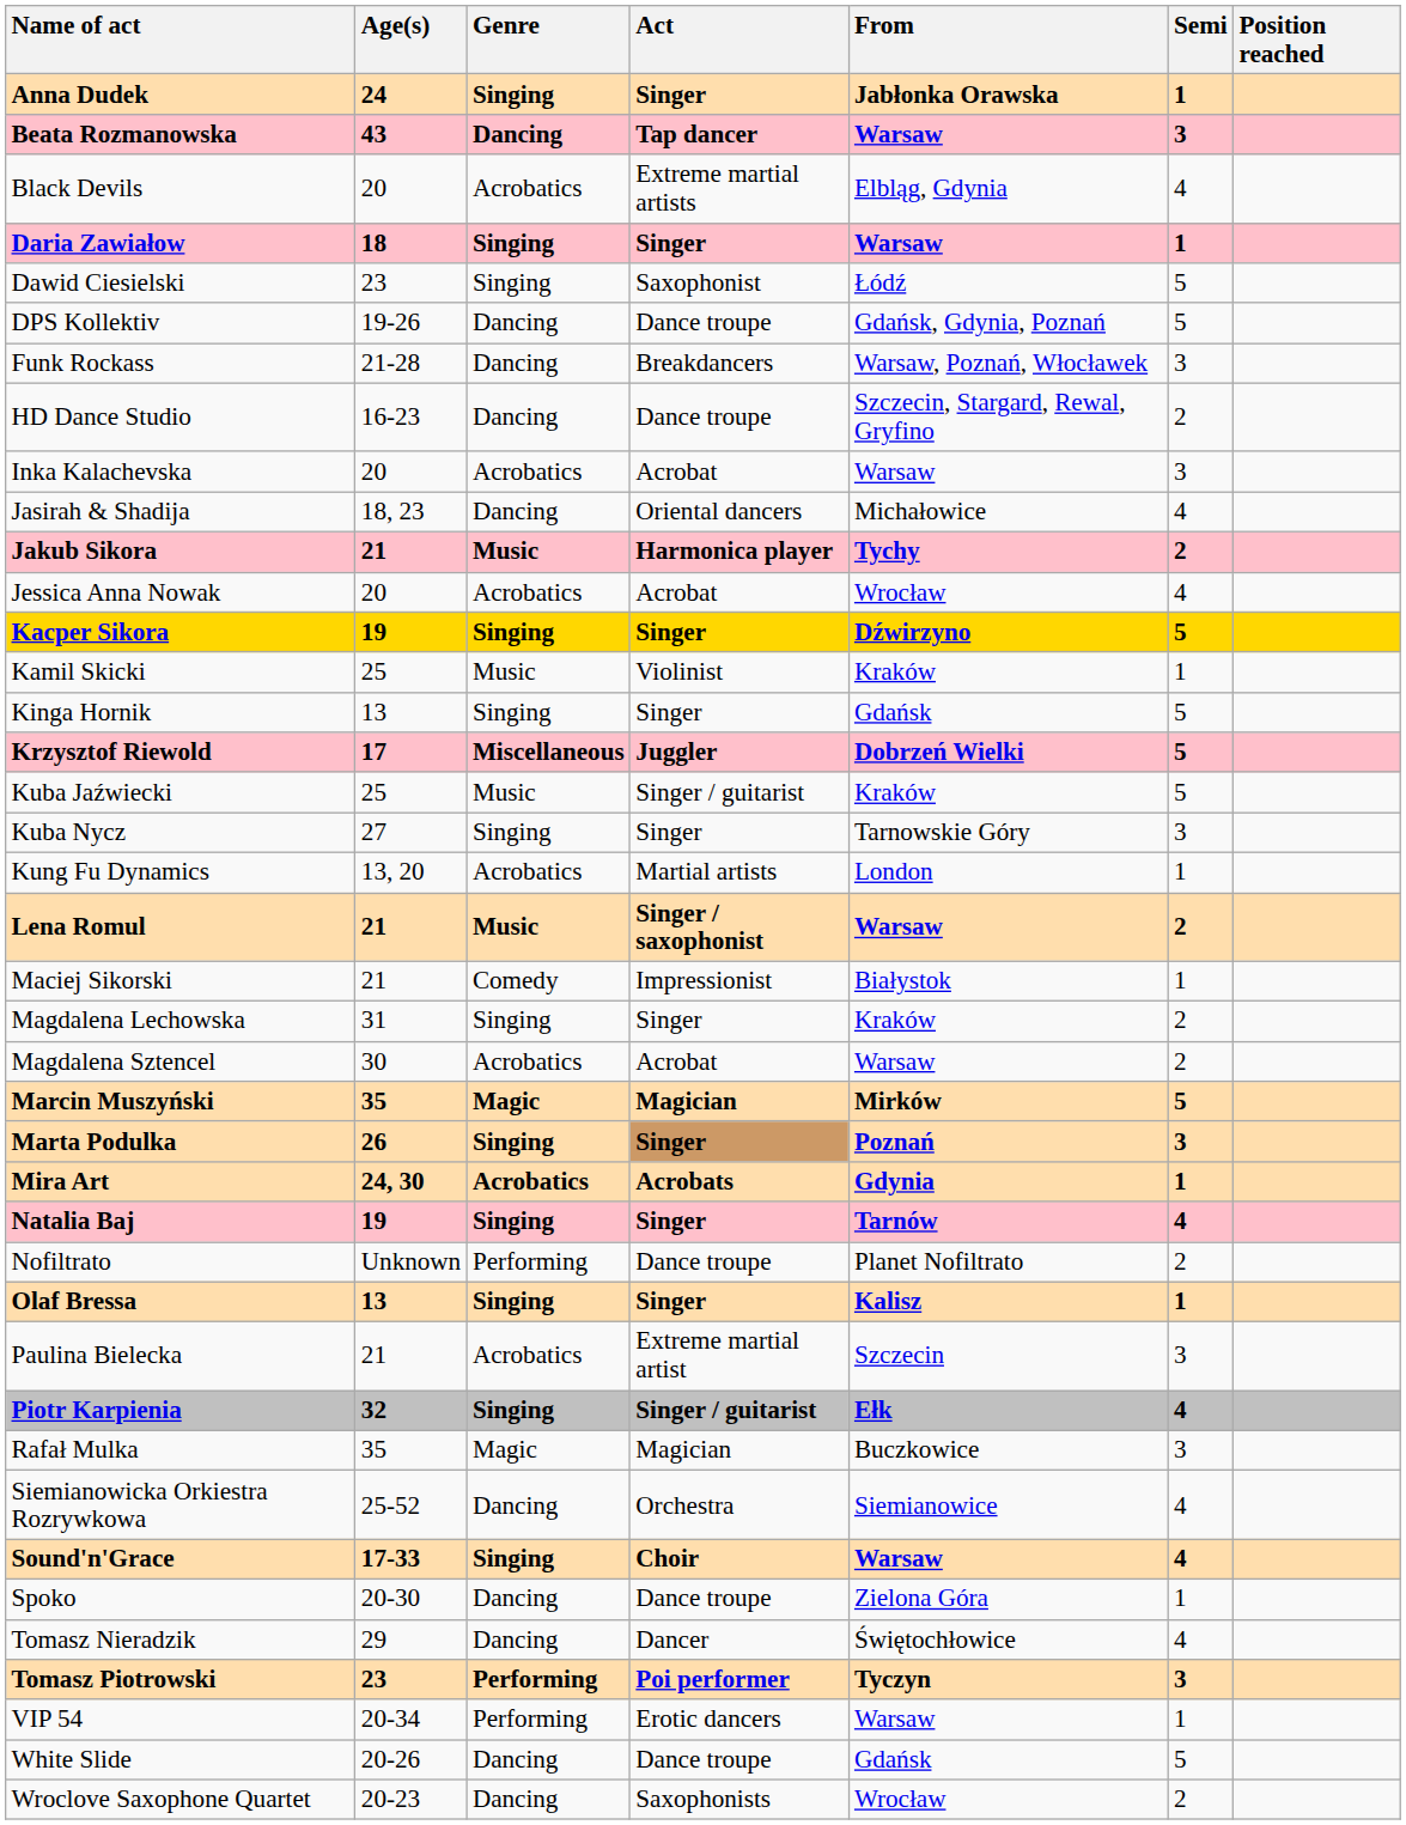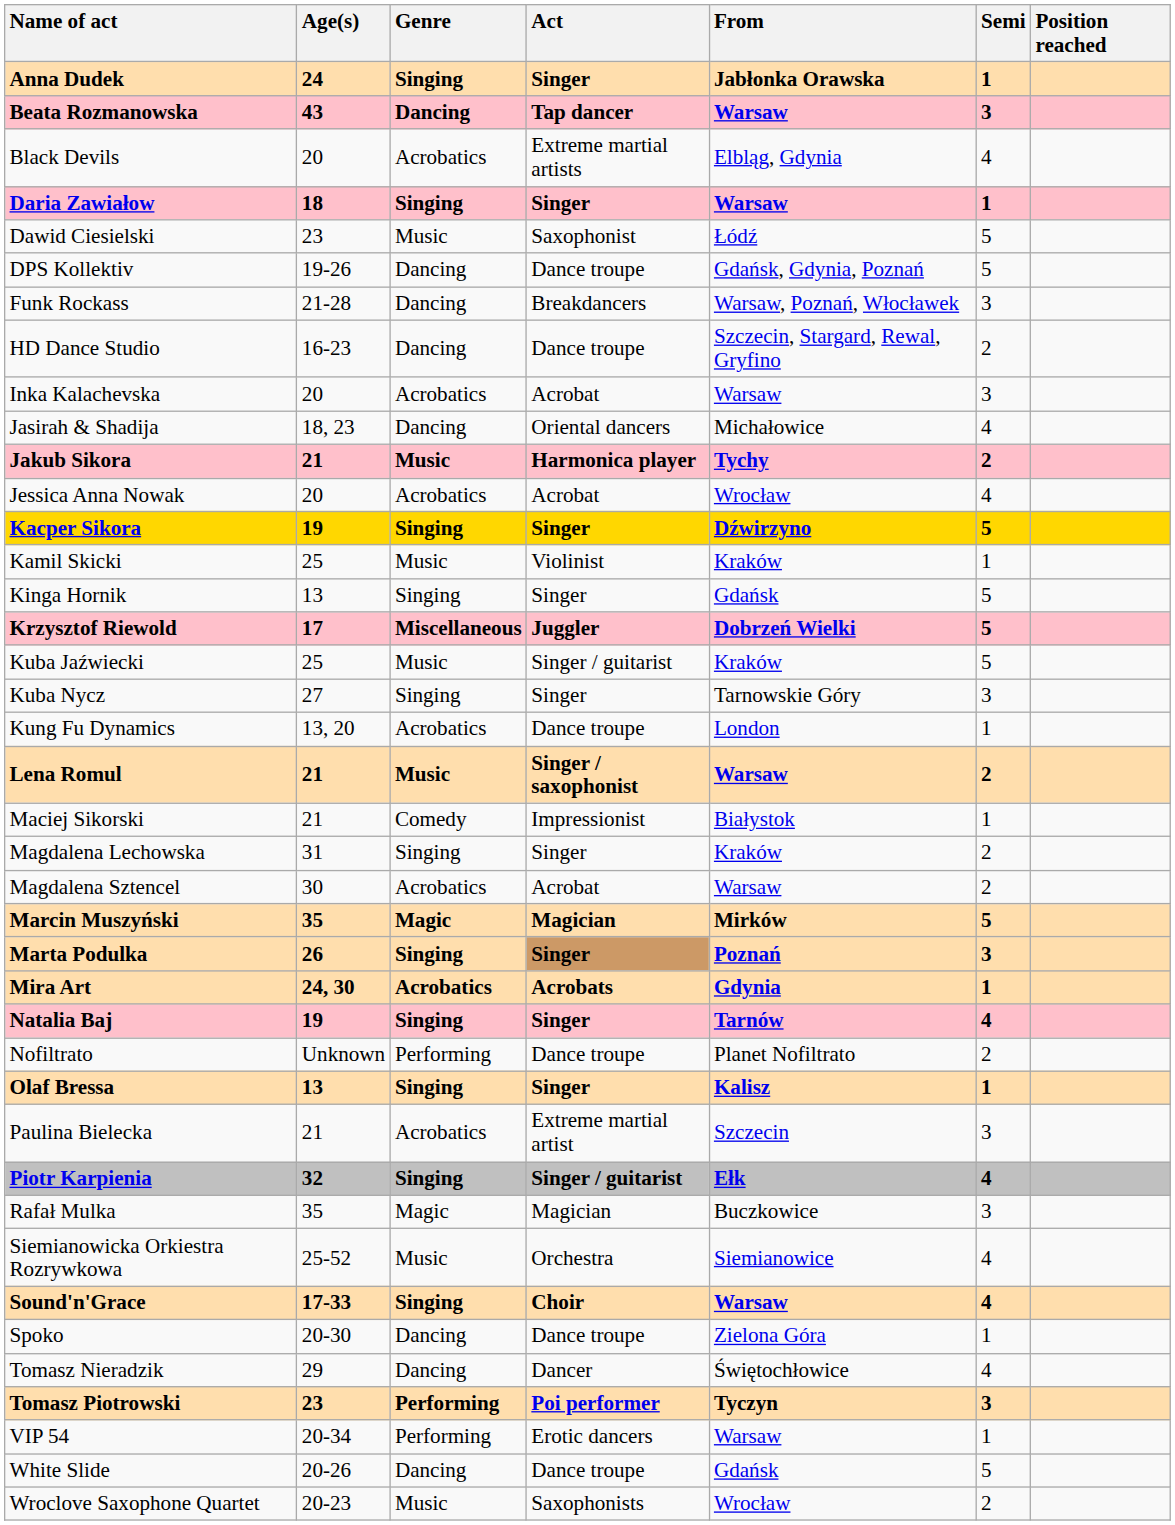 <table class="wikitable sortable" style="width:100%;">
 <tr valign="top">
 <th style="text-align:left">Name of act</th>
 <th style="text-align:left" style="width:5%;">Age(s)</th>
 <th style="text-align:left" style="width:5%;">Genre</th>
 <th style="text-align:left">Act</th>
 <th style="text-align:left">From</th>
 <th style="text-align:left" style="width:3%;">Semi</th>
 <th style="text-align:left">Position reached</th>
 </tr>
 <tr>
 <td style="background:NavajoWhite;"><strong>Anna Dudek</strong></td>
 <td style="background:NavajoWhite;"><strong>24</strong></td>
 <td style="background:NavajoWhite;"><strong>Singing</strong></td>
 <td style="background:NavajoWhite;"><strong>Singer</strong></td>
 <td style="background:NavajoWhite;"><strong>Jabłonka Orawska</strong></td>
 <td style="background:NavajoWhite;"><strong>1</strong></td>
 <td style="background:NavajoWhite;"><strong></strong></td>
 </tr>
 <tr>
 <td style="background:pink;"><strong>Beata Rozmanowska</strong></td>
 <td style="background:pink;"><strong>43</strong></td>
 <td style="background:pink;"><strong>Dancing</strong></td>
 <td style="background:pink;"><strong>Tap dancer</strong></td>
 <td style="background:pink;"><strong><a href='#'>Warsaw</a></strong></td>
 <td style="background:pink;"><strong>3</strong></td>
 <td style="background:pink;"><strong></strong></td>
 </tr>
 <tr>
 <td>Black Devils</td>
 <td>20</td>
 <td>Acrobatics</td>
 <td>Extreme martial artists</td>
 <td><a href='#'>Elbląg</a>, <a href='#'>Gdynia</a></td>
 <td>4</td>
 <td></td>
 </tr>
 <tr>
 <td style="background:pink;"><strong><a href='#'>Daria Zawiałow</a></strong></td>
 <td style="background:pink;"><strong>18</strong></td>
 <td style="background:pink;"><strong>Singing</strong></td>
 <td style="background:pink;"><strong>Singer</strong></td>
 <td style="background:pink;"><strong><a href='#'>Warsaw</a></strong></td>
 <td style="background:pink;"><strong>1</strong></td>
 <td style="background:pink;"><strong></strong></td>
 </tr>
 <tr>
 <td>Dawid Ciesielski</td>
 <td>23</td>
-<td>Singing</td>
+<td>Music</td>
 <td>Saxophonist</td>
 <td><a href='#'>Łódź</a></td>
 <td>5</td>
 <td></td>
 </tr>
 <tr>
 <td>DPS Kollektiv</td>
 <td>19-26</td>
 <td>Dancing</td>
 <td>Dance troupe</td>
 <td><a href='#'>Gdańsk</a>, <a href='#'>Gdynia</a>, <a href='#'>Poznań</a></td>
 <td>5</td>
 <td></td>
 </tr>
 <tr>
 <td>Funk Rockass</td>
 <td>21-28</td>
 <td>Dancing</td>
 <td>Breakdancers</td>
 <td><a href='#'>Warsaw</a>, <a href='#'>Poznań</a>, <a href='#'>Włocławek</a></td>
 <td>3</td>
 <td></td>
 </tr>
 <tr>
 <td>HD Dance Studio</td>
 <td>16-23</td>
 <td>Dancing</td>
 <td>Dance troupe</td>
 <td><a href='#'>Szczecin</a>, <a href='#'>Stargard</a>, <a href='#'>Rewal</a>, <a href='#'>Gryfino</a></td>
 <td>2</td>
 <td></td>
 </tr>
 <tr>
 <td>Inka Kalachevska</td>
 <td>20</td>
 <td>Acrobatics</td>
 <td>Acrobat</td>
 <td><a href='#'>Warsaw</a></td>
 <td>3</td>
 <td></td>
 </tr>
 <tr>
 <td>Jasirah & Shadija</td>
 <td>18, 23</td>
 <td>Dancing</td>
 <td>Oriental dancers</td>
 <td>Michałowice</td>
 <td>4</td>
 <td></td>
 </tr>
 <tr>
 <td style="background:pink;"><strong>Jakub Sikora</strong></td>
 <td style="background:pink;"><strong>21</strong></td>
 <td style="background:pink;"><strong>Music</strong></td>
 <td style="background:pink;"><strong>Harmonica player</strong></td>
 <td style="background:pink;"><strong><a href='#'>Tychy</a></strong></td>
 <td style="background:pink;"><strong>2</strong></td>
 <td style="background:pink;"><strong></strong></td>
 </tr>
 <tr>
 <td>Jessica Anna Nowak</td>
 <td>20</td>
 <td>Acrobatics</td>
 <td>Acrobat</td>
 <td><a href='#'>Wrocław</a></td>
 <td>4</td>
 <td></td>
 </tr>
 <tr>
 <td style="background:gold;"><strong><a href='#'>Kacper Sikora</a></strong></td>
 <td style="background:gold;"><strong>19</strong></td>
 <td style="background:gold;"><strong>Singing</strong></td>
 <td style="background:gold;"><strong>Singer</strong></td>
 <td style="background:gold;"><strong><a href='#'>Dźwirzyno</a></strong></td>
 <td style="background:gold;"><strong>5</strong></td>
 <td style="background:gold;"><strong></strong></td>
 </tr>
 <tr>
 <td>Kamil Skicki</td>
 <td>25</td>
 <td>Music</td>
 <td>Violinist</td>
 <td><a href='#'>Kraków</a></td>
 <td>1</td>
 <td></td>
 </tr>
 <tr>
 <td>Kinga Hornik</td>
 <td>13</td>
 <td>Singing</td>
 <td>Singer</td>
 <td><a href='#'>Gdańsk</a></td>
 <td>5</td>
 <td></td>
 </tr>
 <tr>
 <td style="background:pink;"><strong>Krzysztof Riewold</strong></td>
 <td style="background:pink;"><strong>17</strong></td>
 <td style="background:pink;"><strong>Miscellaneous</strong></td>
 <td style="background:pink;"><strong>Juggler</strong></td>
 <td style="background:pink;"><strong><a href='#'>Dobrzeń Wielki</a></strong></td>
 <td style="background:pink;"><strong>5</strong></td>
 <td style="background:pink;"><strong></strong></td>
 </tr>
 <tr>
 <td>Kuba Jaźwiecki</td>
 <td>25</td>
 <td>Music</td>
 <td>Singer / guitarist</td>
 <td><a href='#'>Kraków</a></td>
 <td>5</td>
 <td></td>
 </tr>
 <tr>
 <td>Kuba Nycz</td>
 <td>27</td>
 <td>Singing</td>
 <td>Singer</td>
 <td>Tarnowskie Góry</td>
 <td>3</td>
 <td></td>
 </tr>
 <tr>
 <td>Kung Fu Dynamics</td>
 <td>13, 20</td>
 <td>Acrobatics</td>
-<td>Martial artists</td>
+<td>Dance troupe</td>
 <td><a href='#'>London</a></td>
 <td>1</td>
 <td></td>
 </tr>
 <tr>
 <td style="background:NavajoWhite;"><strong>Lena Romul</strong></td>
 <td style="background:NavajoWhite;"><strong>21</strong></td>
 <td style="background:NavajoWhite;"><strong>Music</strong></td>
 <td style="background:NavajoWhite;"><strong>Singer / saxophonist</strong></td>
 <td style="background:NavajoWhite;"><strong><a href='#'>Warsaw</a></strong></td>
 <td style="background:NavajoWhite;"><strong>2</strong></td>
 <td style="background:NavajoWhite;"><strong></strong></td>
 </tr>
 <tr>
 <td>Maciej Sikorski</td>
 <td>21</td>
 <td>Comedy</td>
 <td>Impressionist</td>
 <td><a href='#'>Białystok</a></td>
 <td>1</td>
 <td></td>
 </tr>
 <tr>
 <td>Magdalena Lechowska</td>
 <td>31</td>
 <td>Singing</td>
 <td>Singer</td>
 <td><a href='#'>Kraków</a></td>
 <td>2</td>
 <td></td>
 </tr>
 <tr>
 <td>Magdalena Sztencel</td>
 <td>30</td>
 <td>Acrobatics</td>
 <td>Acrobat</td>
 <td><a href='#'>Warsaw</a></td>
 <td>2</td>
 <td></td>
 </tr>
 <tr>
 <td style="background:NavajoWhite;"><strong>Marcin Muszyński</strong></td>
 <td style="background:NavajoWhite;"><strong>35</strong></td>
 <td style="background:NavajoWhite;"><strong>Magic</strong></td>
 <td style="background:NavajoWhite;"><strong>Magician</strong></td>
 <td style="background:NavajoWhite;"><strong>Mirków</strong></td>
 <td style="background:NavajoWhite;"><strong>5</strong></td>
 <td style="background:NavajoWhite;"><strong></strong></td>
 </tr>
 <tr>
 <td style="background:NavajoWhite;"><strong>Marta Podulka</strong></td>
 <td style="background:NavajoWhite;"><strong>26</strong></td>
 <td style="background:NavajoWhite;"><strong>Singing</strong></td>
 <td style="background:#c96;"><strong>Singer</strong></td>
 <td style="background:NavajoWhite;"><strong><a href='#'>Poznań</a></strong></td>
 <td style="background:NavajoWhite;"><strong>3</strong></td>
 <td style="background:NavajoWhite;"><strong></strong></td>
 </tr>
 <tr>
 <td style="background:NavajoWhite;"><strong>Mira Art</strong></td>
 <td style="background:NavajoWhite;"><strong>24, 30</strong></td>
 <td style="background:NavajoWhite;"><strong>Acrobatics</strong></td>
 <td style="background:NavajoWhite;"><strong>Acrobats</strong></td>
 <td style="background:NavajoWhite;"><strong><a href='#'>Gdynia</a></strong></td>
 <td style="background:NavajoWhite;"><strong>1</strong></td>
 <td style="background:NavajoWhite;"><strong></strong></td>
 </tr>
 <tr>
 <td style="background:pink;"><strong>Natalia Baj</strong></td>
 <td style="background:pink;"><strong>19</strong></td>
 <td style="background:pink;"><strong>Singing</strong></td>
 <td style="background:pink;"><strong>Singer</strong></td>
 <td style="background:pink;"><strong><a href='#'>Tarnów</a></strong></td>
 <td style="background:pink;"><strong>4</strong></td>
 <td style="background:pink;"><strong></strong></td>
 </tr>
 <tr>
 <td>Nofiltrato</td>
 <td>Unknown</td>
 <td>Performing</td>
 <td>Dance troupe</td>
 <td>Planet Nofiltrato</td>
 <td>2</td>
 <td></td>
 </tr>
 <tr>
 <td style="background:NavajoWhite;"><strong>Olaf Bressa</strong></td>
 <td style="background:NavajoWhite;"><strong>13</strong></td>
 <td style="background:NavajoWhite;"><strong>Singing</strong></td>
 <td style="background:NavajoWhite;"><strong>Singer</strong></td>
 <td style="background:NavajoWhite;"><strong><a href='#'>Kalisz</a></strong></td>
 <td style="background:NavajoWhite;"><strong>1</strong></td>
 <td style="background:NavajoWhite;"><strong></strong></td>
 </tr>
 <tr>
 <td>Paulina Bielecka</td>
 <td>21</td>
 <td>Acrobatics</td>
 <td>Extreme martial artist</td>
 <td><a href='#'>Szczecin</a></td>
 <td>3</td>
 <td></td>
 </tr>
 <tr>
 <td style="background:silver;"><strong><a href='#'>Piotr Karpienia</a></strong></td>
 <td style="background:silver;"><strong>32</strong></td>
 <td style="background:silver;"><strong>Singing</strong></td>
 <td style="background:silver;"><strong>Singer / guitarist</strong></td>
 <td style="background:silver;"><strong><a href='#'>Ełk</a></strong></td>
 <td style="background:silver;"><strong>4</strong></td>
 <td style="background:silver;"><strong></strong></td>
 </tr>
 <tr>
 <td>Rafał Mulka</td>
 <td>35</td>
 <td>Magic</td>
 <td>Magician</td>
 <td>Buczkowice</td>
 <td>3</td>
 <td></td>
 </tr>
 <tr>
 <td>Siemianowicka Orkiestra Rozrywkowa</td>
 <td>25-52</td>
-<td>Dancing</td>
+<td>Music</td>
 <td>Orchestra</td>
 <td><a href='#'>Siemianowice</a></td>
 <td>4</td>
 <td></td>
 </tr>
 <tr>
 <td style="background:NavajoWhite;"><strong>Sound'n'Grace</strong></td>
 <td style="background:NavajoWhite;"><strong>17-33</strong></td>
 <td style="background:NavajoWhite;"><strong>Singing</strong></td>
 <td style="background:NavajoWhite;"><strong>Choir</strong></td>
 <td style="background:NavajoWhite;"><strong><a href='#'>Warsaw</a></strong></td>
 <td style="background:NavajoWhite;"><strong>4</strong></td>
 <td style="background:NavajoWhite;"><strong></strong></td>
 </tr>
 <tr>
 <td>Spoko</td>
 <td>20-30</td>
 <td>Dancing</td>
 <td>Dance troupe</td>
 <td><a href='#'>Zielona Góra</a></td>
 <td>1</td>
 <td></td>
 </tr>
 <tr>
 <td>Tomasz Nieradzik</td>
 <td>29</td>
 <td>Dancing</td>
 <td>Dancer</td>
 <td>Świętochłowice</td>
 <td>4</td>
 <td></td>
 </tr>
 <tr>
 <td style="background:NavajoWhite;"><strong>Tomasz Piotrowski</strong></td>
 <td style="background:NavajoWhite;"><strong>23</strong></td>
 <td style="background:NavajoWhite;"><strong>Performing</strong></td>
 <td style="background:NavajoWhite;"><strong><a href='#'>Poi performer</a></strong></td>
 <td style="background:NavajoWhite;"><strong>Tyczyn</strong></td>
 <td style="background:NavajoWhite;"><strong>3</strong></td>
 <td style="background:NavajoWhite;"><strong></strong></td>
 </tr>
 <tr>
 <td>VIP 54</td>
 <td>20-34</td>
 <td>Performing</td>
 <td>Erotic dancers</td>
 <td><a href='#'>Warsaw</a></td>
 <td>1</td>
 <td></td>
 </tr>
 <tr>
 <td>White Slide</td>
 <td>20-26</td>
 <td>Dancing</td>
 <td>Dance troupe</td>
 <td><a href='#'>Gdańsk</a></td>
 <td>5</td>
 <td></td>
 </tr>
 <tr>
 <td>Wroclove Saxophone Quartet</td>
 <td>20-23</td>
-<td>Dancing</td>
+<td>Music</td>
 <td>Saxophonists</td>
 <td><a href='#'>Wrocław</a></td>
 <td>2</td>
 <td></td>
 </tr>
 </table>
